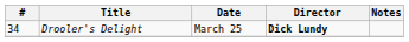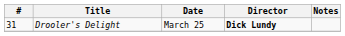 <table class="wikitable">
 <tr>
 <th style="width:3em">#</th>
 <th style="width:15em">Title</th>
 <th style="width:7em">Date</th>
 <th style="width:10em">Director</th>
 <th>Notes</th>
 </tr>
 <tr>
-<td>34</td>
+<td>31</td>
 <td><em>Drooler's Delight</em></td>
 <td>March 25</td>
 <td><strong>Dick Lundy</strong></td>
 <td></td>
 </tr>
 <tr>
 </tr>
 </table>
